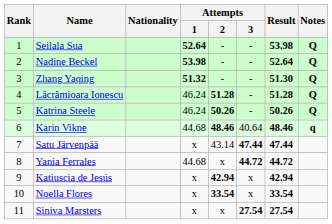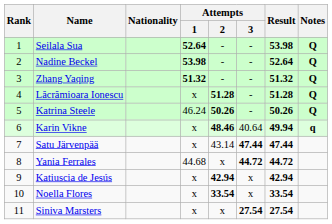 <table class="wikitable sortable" style="text-align:center">
 <tr>
 <th rowspan=2>Rank</th>
 <th rowspan=2>Name</th>
 <th rowspan=2>Nationality</th>
 <th colspan=3>Attempts</th>
 <th rowspan=2>Result</th>
 <th rowspan=2>Notes</th>
 </tr>
 <tr>
 <th>1</th>
 <th>2</th>
 <th>3</th>
 </tr>
 <tr bgcolor=ccffcc>
 <td>1</td>
 <td align=left><a href='#'>Seilala Sua</a></td>
 <td align=left></td>
 <td><strong>52.64</strong></td>
 <td>-</td>
 <td>-</td>
 <td><strong>53.98</strong></td>
 <td><strong>Q</strong></td>
 </tr>
 <tr bgcolor=ccffcc>
 <td>2</td>
 <td align=left><a href='#'>Nadine Beckel</a></td>
 <td align=left></td>
 <td><strong>53.98</strong></td>
 <td>-</td>
 <td>-</td>
 <td><strong>52.64</strong></td>
 <td><strong>Q</strong></td>
 </tr>
 <tr bgcolor=ccffcc>
 <td>3</td>
 <td align=left><a href='#'>Zhang Yaqing</a></td>
 <td align=left></td>
 <td><strong>51.32</strong></td>
 <td>-</td>
 <td>-</td>
-<td><strong>51.30</strong></td>
+<td><strong>51.32</strong></td>
 <td><strong>Q</strong></td>
 </tr>
 <tr bgcolor=ccffcc>
 <td>4</td>
 <td align=left><a href='#'>Lăcrămioara Ionescu</a></td>
 <td align=left></td>
-<td>46.24</td>
+<td>x</td>
 <td><strong>51.28</strong></td>
 <td>-</td>
 <td><strong>51.28</strong></td>
 <td><strong>Q</strong></td>
 </tr>
 <tr bgcolor=ccffcc>
 <td>5</td>
 <td align=left><a href='#'>Katrina Steele</a></td>
 <td align=left></td>
 <td>46.24</td>
 <td><strong>50.26</strong></td>
 <td>-</td>
 <td><strong>50.26</strong></td>
 <td><strong>Q</strong></td>
 </tr>
 <tr bgcolor=ddffdd>
 <td>6</td>
 <td align=left><a href='#'>Karin Vikne</a></td>
 <td align=left></td>
-<td>44.68</td>
+<td>x</td>
 <td><strong>48.46</strong></td>
 <td>40.64</td>
-<td><strong>48.46</strong></td>
+<td><strong>49.94</strong></td>
 <td><strong>q</strong></td>
 </tr>
 <tr>
 <td>7</td>
 <td align=left><a href='#'>Satu Järvenpää</a></td>
 <td align=left></td>
 <td>x</td>
 <td>43.14</td>
 <td><strong>47.44</strong></td>
 <td><strong>47.44</strong></td>
 <td></td>
 </tr>
 <tr>
 <td>8</td>
 <td align=left><a href='#'>Yania Ferrales</a></td>
 <td align=left></td>
 <td>44.68</td>
 <td>x</td>
 <td><strong>44.72</strong></td>
 <td><strong>44.72</strong></td>
 <td></td>
 </tr>
 <tr>
 <td>9</td>
 <td align=left><a href='#'>Katiuscia de Jesús</a></td>
 <td align=left></td>
 <td>x</td>
 <td><strong>42.94</strong></td>
 <td>x</td>
 <td><strong>42.94</strong></td>
 <td></td>
 </tr>
 <tr>
 <td>10</td>
 <td align=left><a href='#'>Noella Flores</a></td>
 <td align=left></td>
 <td>x</td>
 <td><strong>33.54</strong></td>
 <td>x</td>
 <td><strong>33.54</strong></td>
 <td></td>
 </tr>
 <tr>
 <td>11</td>
 <td align=left><a href='#'>Siniva Marsters</a></td>
 <td align=left></td>
 <td>x</td>
 <td>x</td>
 <td><strong>27.54</strong></td>
 <td><strong>27.54</strong></td>
 <td></td>
 </tr>
 </table>
